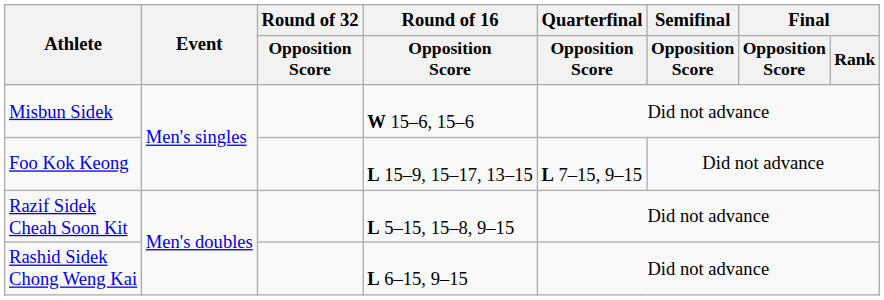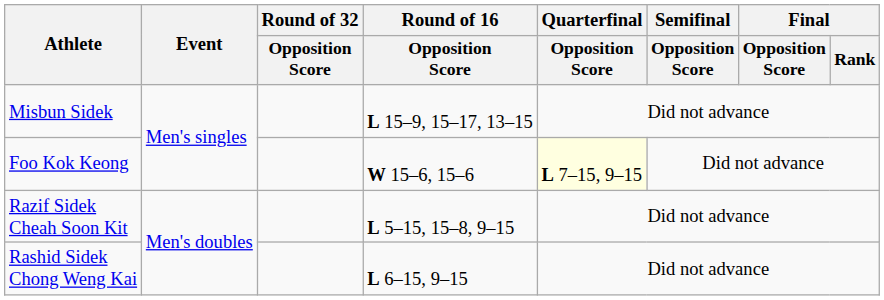 <table class="wikitable" style="font-size:90%">
 <tr>
 <th rowspan=2>Athlete</th>
 <th rowspan=2>Event</th>
 <th>Round of 32</th>
 <th>Round of 16</th>
 <th>Quarterfinal</th>
 <th>Semifinal</th>
 <th colspan=2>Final</th>
 </tr>
 <tr style="font-size:95%">
 <th>Opposition<br>Score</th>
 <th>Opposition<br>Score</th>
 <th>Opposition<br>Score</th>
 <th>Opposition<br>Score</th>
 <th>Opposition<br>Score</th>
 <th>Rank</th>
 </tr>
 <tr>
 <td><a href='#'>Misbun Sidek</a></td>
 <td rowspan=2><a href='#'>Men's singles</a></td>
 <td></td>
-<td><br><strong>W</strong> 15–6, 15–6</td>
+<td><br><strong>L</strong> 15–9, 15–17, 13–15</td>
 <td colspan=4 align=center>Did not advance</td>
 </tr>
 <tr>
 <td><a href='#'>Foo Kok Keong</a></td>
 <td></td>
-<td><br><strong>L</strong> 15–9, 15–17, 13–15</td>
-<td><br><strong>L</strong> 7–15, 9–15</td>
+<td><br><strong>W</strong> 15–6, 15–6</td>
+<td style="background: lightyellow;"><br><strong>L</strong> 7–15, 9–15</td>
 <td colspan=3 align=center>Did not advance</td>
 </tr>
 <tr>
 <td><a href='#'>Razif Sidek</a><br><a href='#'>Cheah Soon Kit</a></td>
 <td rowspan=2><a href='#'>Men's doubles</a></td>
 <td></td>
 <td><br><strong>L</strong> 5–15, 15–8, 9–15</td>
 <td colspan=4 align=center>Did not advance</td>
 </tr>
 <tr>
 <td><a href='#'>Rashid Sidek</a><br><a href='#'>Chong Weng Kai</a></td>
 <td></td>
 <td><br><strong>L</strong> 6–15, 9–15</td>
 <td colspan=4 align=center>Did not advance</td>
 </tr>
 </table>
